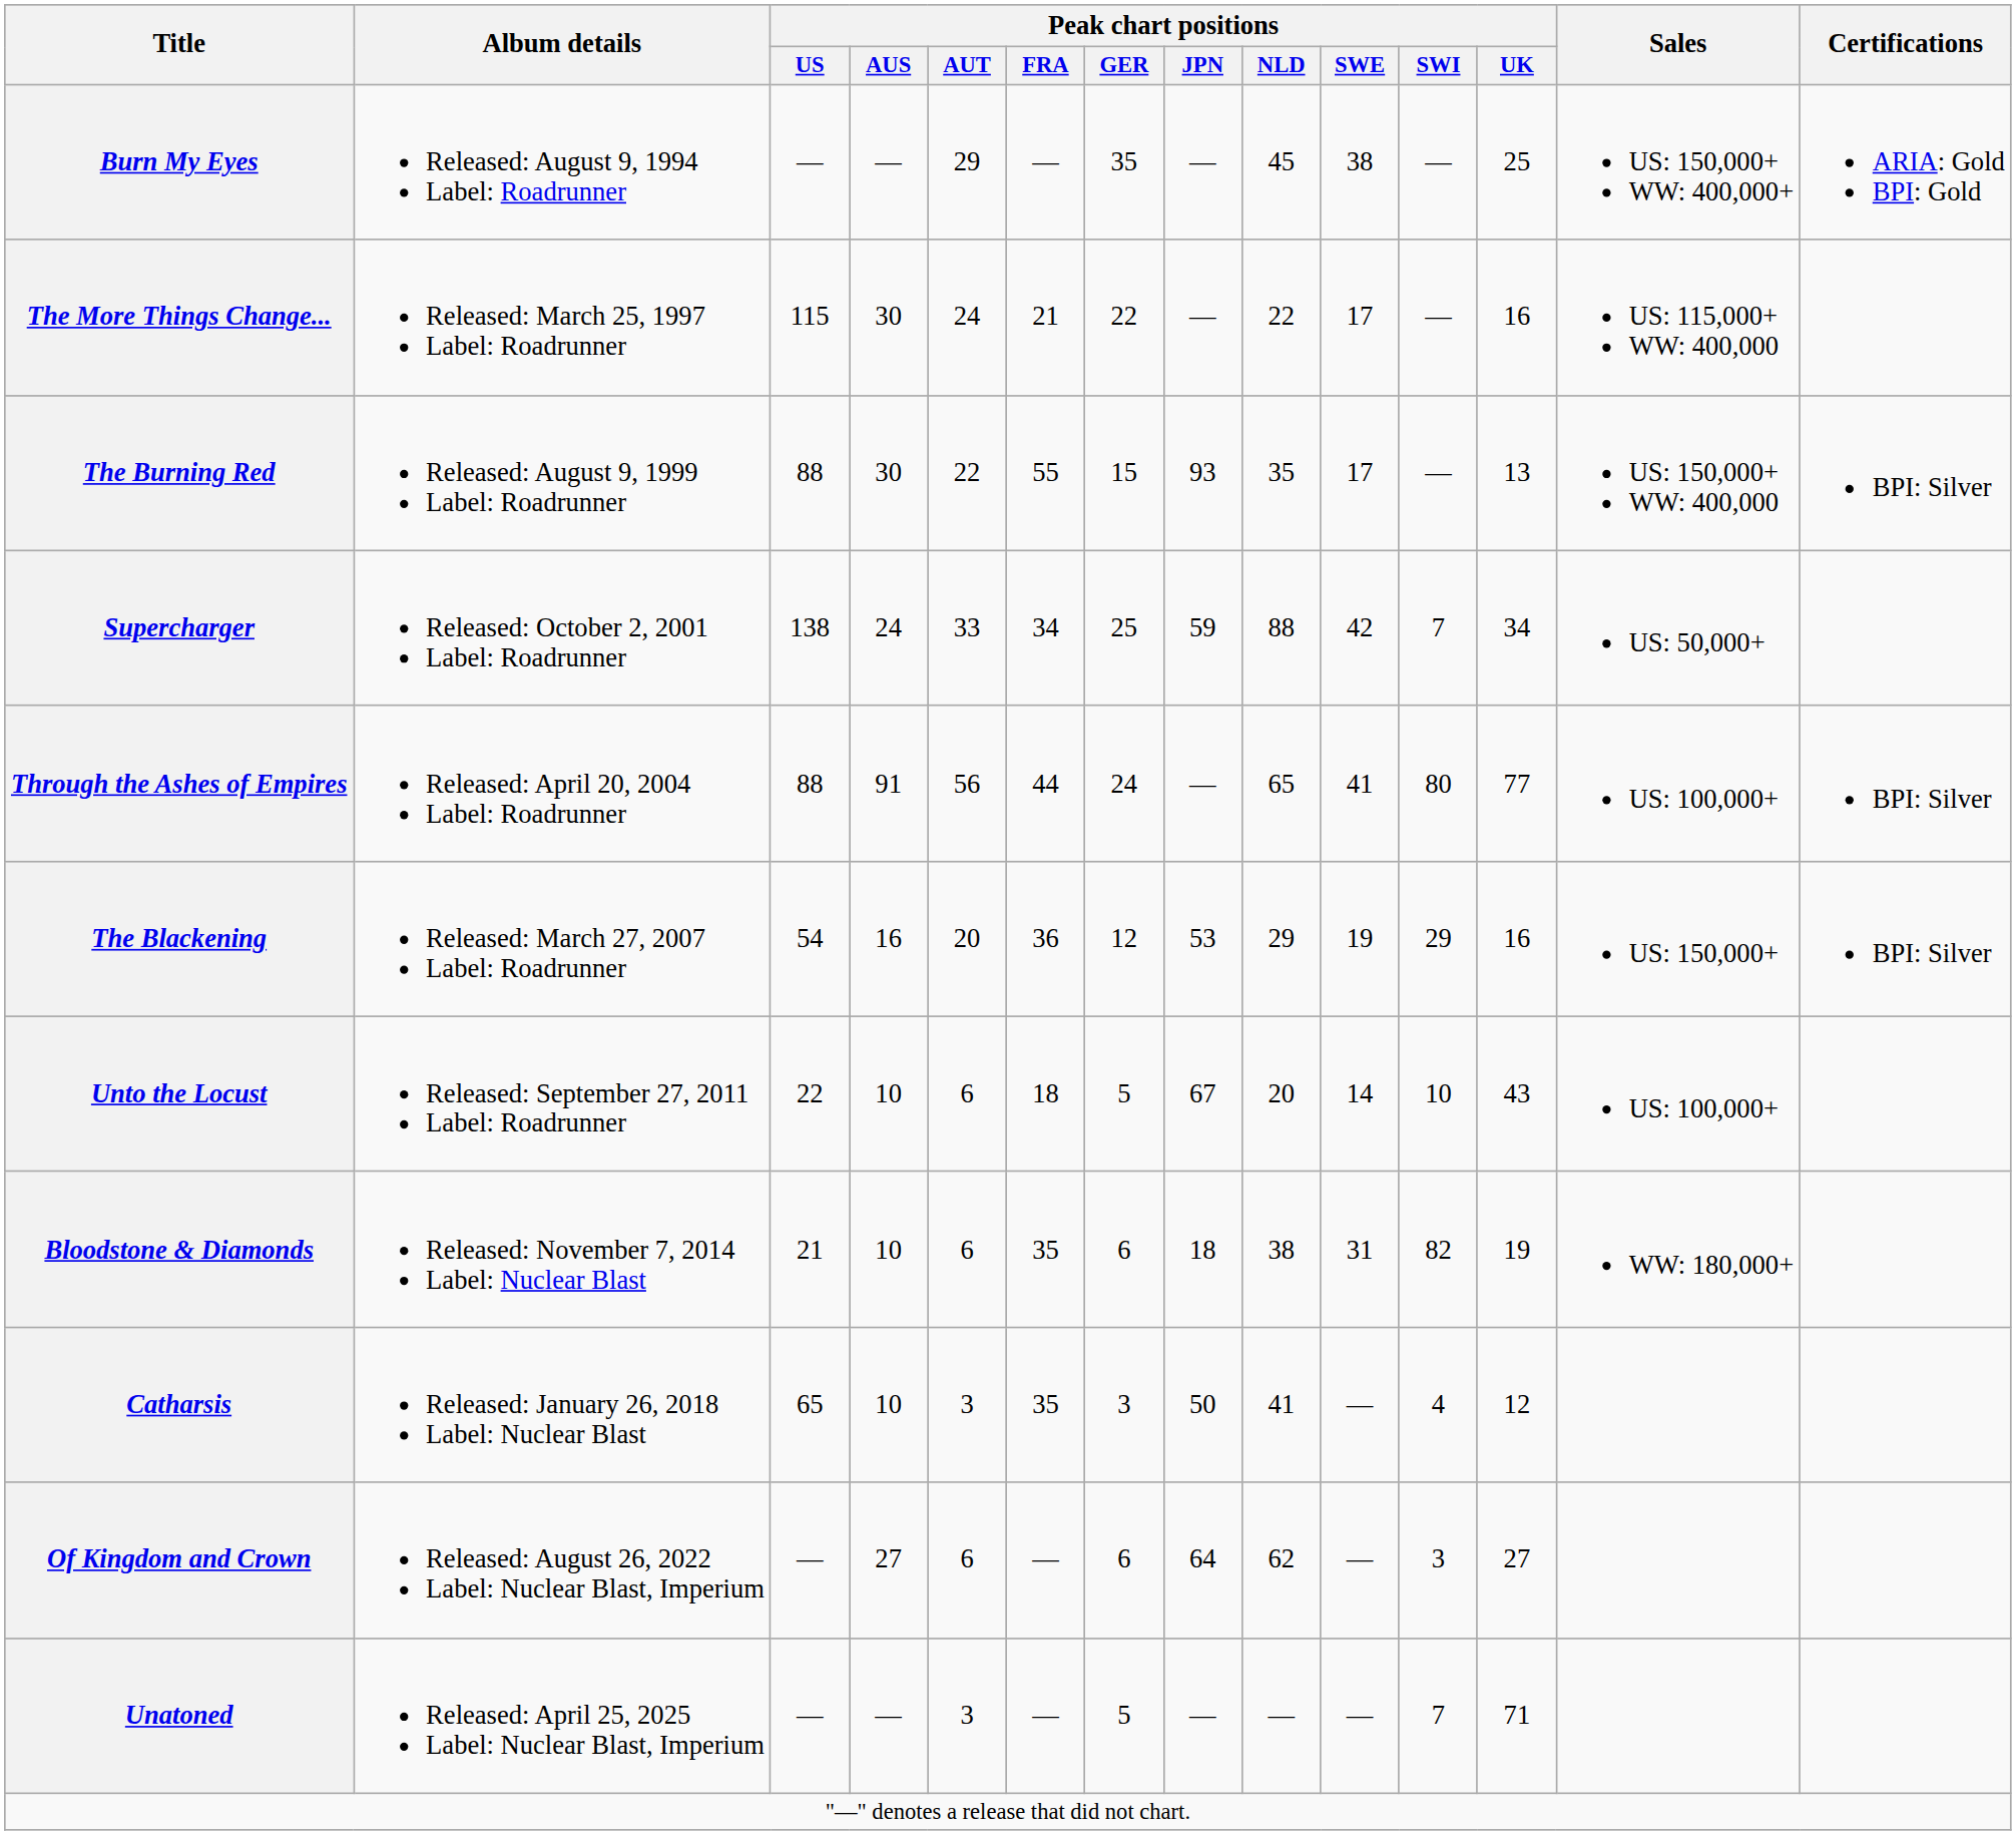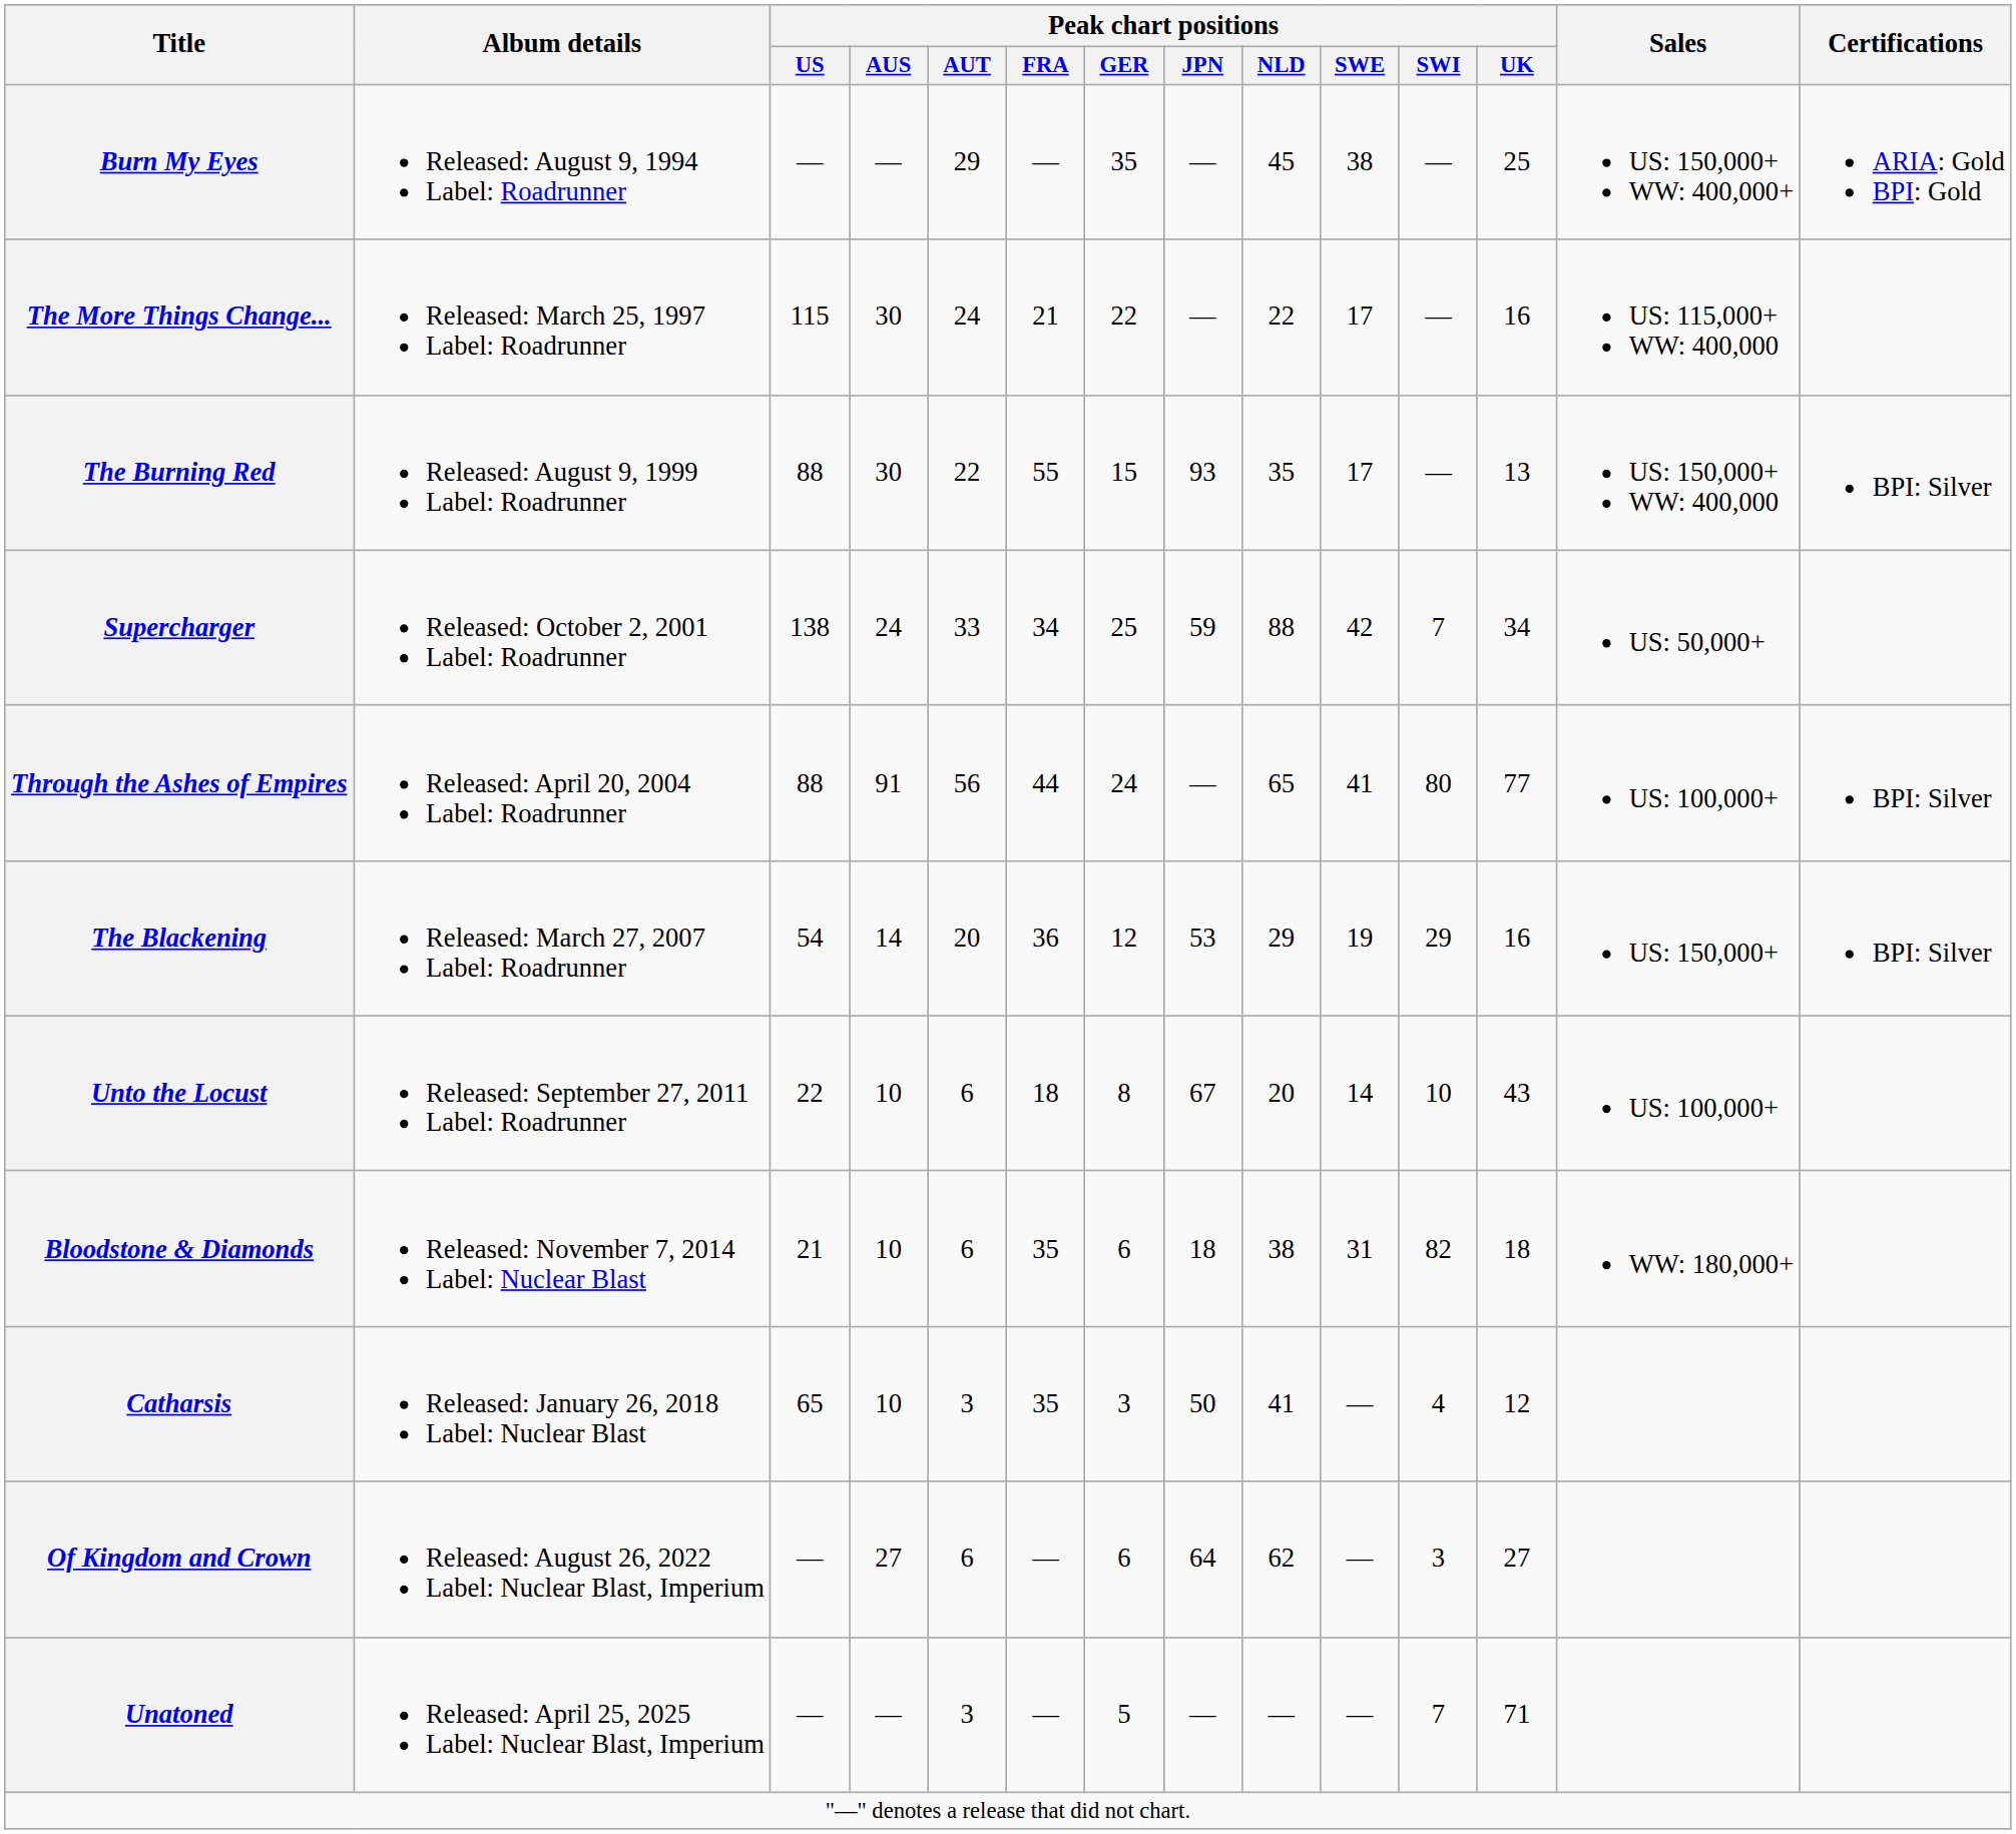 <table class="wikitable plainrowheaders">
 <tr>
 <th rowspan="2">Title</th>
 <th rowspan="2">Album details</th>
 <th colspan="10">Peak chart positions</th>
 <th rowspan="2">Sales</th>
 <th rowspan="2">Certifications</th>
 </tr>
 <tr>
 <th style="width:3em;font-size:85%;"><a href='#'>US</a><br></th>
 <th style="width:3em;font-size:85%;"><a href='#'>AUS</a><br></th>
 <th style="width:3em;font-size:85%;"><a href='#'>AUT</a><br></th>
 <th style="width:3em;font-size:85%;"><a href='#'>FRA</a><br></th>
 <th style="width:3em;font-size:85%;"><a href='#'>GER</a><br></th>
 <th style="width:3em;font-size:85%;"><a href='#'>JPN</a><br></th>
 <th style="width:3em;font-size:85%;"><a href='#'>NLD</a><br></th>
 <th style="width:3em;font-size:85%;"><a href='#'>SWE</a><br></th>
 <th style="width:3em;font-size:85%;"><a href='#'>SWI</a><br></th>
 <th style="width:3em;font-size:85%;"><a href='#'>UK</a><br></th>
 </tr>
 <tr>
 <th scope="row"><em><a href='#'>Burn My Eyes</a></em></th>
 <td><br><ul><li>Released: August 9, 1994</li><li>Label: <a href='#'>Roadrunner</a></li></ul></td>
 <td style="text-align:center;">—</td>
 <td style="text-align:center;">—</td>
 <td style="text-align:center;">29</td>
 <td style="text-align:center;">—</td>
 <td style="text-align:center;">35</td>
 <td style="text-align:center;">—</td>
 <td style="text-align:center;">45</td>
 <td style="text-align:center;">38</td>
 <td style="text-align:center;">—</td>
 <td style="text-align:center;">25</td>
 <td><br><ul><li>US: 150,000+</li><li>WW: 400,000+</li></ul></td>
 <td><br><ul><li><a href='#'>ARIA</a>: Gold</li><li><a href='#'>BPI</a>: Gold</li></ul></td>
 </tr>
 <tr>
 <th scope="row"><em><a href='#'>The More Things Change...</a></em></th>
 <td><br><ul><li>Released: March 25, 1997</li><li>Label: Roadrunner</li></ul></td>
 <td style="text-align:center;">115</td>
 <td style="text-align:center;">30</td>
 <td style="text-align:center;">24</td>
 <td style="text-align:center;">21</td>
 <td style="text-align:center;">22</td>
 <td style="text-align:center;">—</td>
 <td style="text-align:center;">22</td>
 <td style="text-align:center;">17</td>
 <td style="text-align:center;">—</td>
 <td style="text-align:center;">16</td>
 <td><br><ul><li>US: 115,000+</li><li>WW: 400,000</li></ul></td>
 <td></td>
 </tr>
 <tr>
 <th scope="row"><em><a href='#'>The Burning Red</a></em></th>
 <td><br><ul><li>Released: August 9, 1999</li><li>Label: Roadrunner</li></ul></td>
 <td style="text-align:center;">88</td>
 <td style="text-align:center;">30</td>
 <td style="text-align:center;">22</td>
 <td style="text-align:center;">55</td>
 <td style="text-align:center;">15</td>
 <td style="text-align:center;">93</td>
 <td style="text-align:center;">35</td>
 <td style="text-align:center;">17</td>
 <td style="text-align:center;">—</td>
 <td style="text-align:center;">13</td>
 <td><br><ul><li>US: 150,000+</li><li>WW: 400,000</li></ul></td>
 <td><br><ul><li>BPI: Silver</li></ul></td>
 </tr>
 <tr>
 <th scope="row"><em><a href='#'>Supercharger</a></em></th>
 <td><br><ul><li>Released: October 2, 2001</li><li>Label: Roadrunner</li></ul></td>
 <td style="text-align:center;">138</td>
 <td style="text-align:center;">24</td>
 <td style="text-align:center;">33</td>
 <td style="text-align:center;">34</td>
 <td style="text-align:center;">25</td>
 <td style="text-align:center;">59</td>
 <td style="text-align:center;">88</td>
 <td style="text-align:center;">42</td>
 <td style="text-align:center;">7</td>
 <td style="text-align:center;">34</td>
 <td><br><ul><li>US: 50,000+</li></ul></td>
 <td></td>
 </tr>
 <tr>
 <th scope="row"><em><a href='#'>Through the Ashes of Empires</a></em></th>
 <td><br><ul><li>Released: April 20, 2004</li><li>Label: Roadrunner</li></ul></td>
 <td style="text-align:center;">88</td>
 <td style="text-align:center;">91</td>
 <td style="text-align:center;">56</td>
 <td style="text-align:center;">44</td>
 <td style="text-align:center;">24</td>
 <td style="text-align:center;">—</td>
 <td style="text-align:center;">65</td>
 <td style="text-align:center;">41</td>
 <td style="text-align:center;">80</td>
 <td style="text-align:center;">77</td>
 <td><br><ul><li>US: 100,000+</li></ul></td>
 <td><br><ul><li>BPI: Silver</li></ul></td>
 </tr>
 <tr>
 <th scope="row"><em><a href='#'>The Blackening</a></em></th>
 <td><br><ul><li>Released: March 27, 2007</li><li>Label: Roadrunner</li></ul></td>
 <td style="text-align:center;">54</td>
-<td style="text-align:center;">16</td>
+<td style="text-align:center;">14</td>
 <td style="text-align:center;">20</td>
 <td style="text-align:center;">36</td>
 <td style="text-align:center;">12</td>
 <td style="text-align:center;">53</td>
 <td style="text-align:center;">29</td>
 <td style="text-align:center;">19</td>
 <td style="text-align:center;">29</td>
 <td style="text-align:center;">16</td>
 <td><br><ul><li>US: 150,000+</li></ul></td>
 <td><br><ul><li>BPI: Silver</li></ul></td>
 </tr>
 <tr>
 <th scope="row"><em><a href='#'>Unto the Locust</a></em></th>
 <td><br><ul><li>Released: September 27, 2011</li><li>Label: Roadrunner</li></ul></td>
 <td style="text-align:center;">22</td>
 <td style="text-align:center;">10</td>
 <td style="text-align:center;">6</td>
 <td style="text-align:center;">18</td>
-<td style="text-align:center;">5</td>
+<td style="text-align:center;">8</td>
 <td style="text-align:center;">67</td>
 <td style="text-align:center;">20</td>
 <td style="text-align:center;">14</td>
 <td style="text-align:center;">10</td>
 <td style="text-align:center;">43</td>
 <td><br><ul><li>US: 100,000+</li></ul></td>
 <td></td>
 </tr>
 <tr>
 <th scope="row"><em><a href='#'>Bloodstone & Diamonds</a></em></th>
 <td><br><ul><li>Released: November 7, 2014</li><li>Label: <a href='#'>Nuclear Blast</a></li></ul></td>
 <td style="text-align:center;">21</td>
 <td style="text-align:center;">10</td>
 <td style="text-align:center;">6</td>
 <td style="text-align:center;">35</td>
 <td style="text-align:center;">6</td>
 <td style="text-align:center;">18</td>
 <td style="text-align:center;">38</td>
 <td style="text-align:center;">31</td>
 <td style="text-align:center;">82</td>
-<td style="text-align:center;">19</td>
+<td style="text-align:center;">18</td>
 <td><br><ul><li>WW: 180,000+</li></ul></td>
 <td></td>
 </tr>
 <tr>
 <th scope="row"><em><a href='#'>Catharsis</a></em></th>
 <td><br><ul><li>Released: January 26, 2018</li><li>Label: Nuclear Blast</li></ul></td>
 <td style="text-align:center;">65</td>
 <td style="text-align:center;">10</td>
 <td style="text-align:center;">3</td>
 <td style="text-align:center;">35</td>
 <td style="text-align:center;">3</td>
 <td style="text-align:center;">50</td>
 <td style="text-align:center;">41</td>
 <td style="text-align:center;">—</td>
 <td style="text-align:center;">4</td>
 <td style="text-align:center;">12</td>
 <td></td>
 <td></td>
 </tr>
 <tr>
 <th scope="row"><em><a href='#'>Of Kingdom and Crown</a></em></th>
 <td><br><ul><li>Released: August 26, 2022</li><li>Label: Nuclear Blast, Imperium</li></ul></td>
 <td style="text-align:center;">—</td>
 <td style="text-align:center;">27<br></td>
 <td style="text-align:center;">6</td>
 <td style="text-align:center;">—</td>
 <td style="text-align:center;">6</td>
 <td style="text-align:center;">64</td>
 <td style="text-align:center;">62</td>
 <td style="text-align:center;">—</td>
 <td style="text-align:center;">3</td>
 <td style="text-align:center;">27</td>
 <td></td>
 <td></td>
 </tr>
 <tr>
 <th scope="row"><em><a href='#'>Unatoned</a></em></th>
 <td><br><ul><li>Released: April 25, 2025</li><li>Label: Nuclear Blast, Imperium</li></ul></td>
 <td style="text-align:center;">—</td>
 <td style="text-align:center;">—</td>
 <td style="text-align:center;">3</td>
 <td style="text-align:center;">—</td>
 <td style="text-align:center;">5</td>
 <td style="text-align:center;">—</td>
 <td style="text-align:center;">—</td>
 <td style="text-align:center;">—</td>
 <td style="text-align:center;">7</td>
 <td style="text-align:center;">71</td>
 <td></td>
 <td></td>
 </tr>
 <tr>
 <td colspan="19" style="text-align:center; font-size:85%">"—" denotes a release that did not chart.</td>
 </tr>
 </table>
